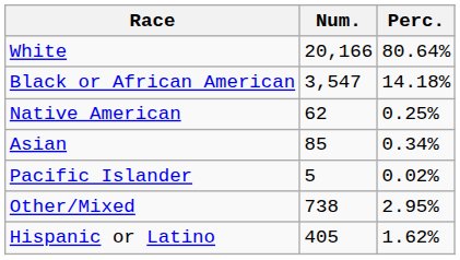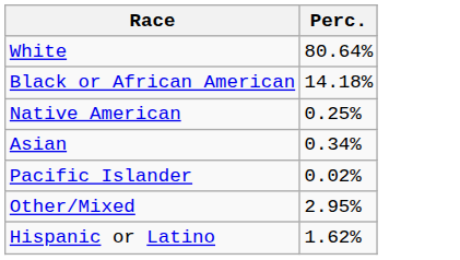 <table class="wikitable">
 <tr>
 <th>Race</th>
-<th>Num.</th>
 <th>Perc.</th>
 </tr>
 <tr>
 <td><a href='#'>White</a></td>
-<td>20,166</td>
 <td>80.64%</td>
 </tr>
 <tr>
 <td><a href='#'>Black or African American</a></td>
-<td>3,547</td>
 <td>14.18%</td>
 </tr>
 <tr>
 <td><a href='#'>Native American</a></td>
-<td>62</td>
 <td>0.25%</td>
 </tr>
 <tr>
 <td><a href='#'>Asian</a></td>
-<td>85</td>
 <td>0.34%</td>
 </tr>
 <tr>
 <td><a href='#'>Pacific Islander</a></td>
-<td>5</td>
 <td>0.02%</td>
 </tr>
 <tr>
 <td><a href='#'>Other/Mixed</a></td>
-<td>738</td>
 <td>2.95%</td>
 </tr>
 <tr>
 <td><a href='#'>Hispanic</a> or <a href='#'>Latino</a></td>
-<td>405</td>
 <td>1.62%</td>
 </tr>
 </table>
